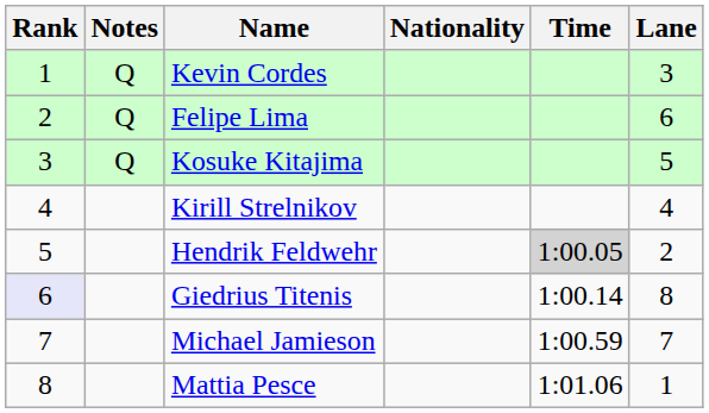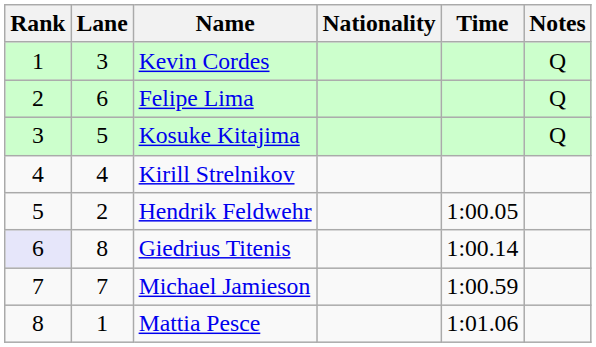 <table class="wikitable sortable" style="text-align:center">
 <tr>
 <th>Rank</th>
-<th>Notes</th>
+<th>Lane</th>
 <th>Name</th>
 <th>Nationality</th>
 <th>Time</th>
-<th>Lane</th>
+<th>Notes</th>
 </tr>
 <tr bgcolor=ccffcc>
 <td>1</td>
-<td>Q</td>
+<td>3</td>
 <td align=left><a href='#'>Kevin Cordes</a></td>
 <td align=left></td>
 <td></td>
-<td>3</td>
+<td>Q</td>
 </tr>
 <tr bgcolor=ccffcc>
 <td>2</td>
-<td>Q</td>
+<td>6</td>
 <td align=left><a href='#'>Felipe Lima</a></td>
 <td align=left></td>
 <td></td>
-<td>6</td>
+<td>Q</td>
 </tr>
 <tr bgcolor=ccffcc>
 <td>3</td>
-<td>Q</td>
+<td>5</td>
 <td align=left><a href='#'>Kosuke Kitajima</a></td>
 <td align=left></td>
 <td></td>
-<td>5</td>
+<td>Q</td>
 </tr>
 <tr>
 <td>4</td>
-<td></td>
+<td>4</td>
 <td align=left><a href='#'>Kirill Strelnikov</a></td>
 <td align=left></td>
 <td></td>
-<td>4</td>
+<td></td>
 </tr>
 <tr>
 <td>5</td>
-<td></td>
+<td>2</td>
 <td align=left><a href='#'>Hendrik Feldwehr</a></td>
 <td align=left></td>
-<td style="background: lightgrey;">1:00.05</td>
-<td>2</td>
+<td>1:00.05</td>
+<td></td>
 </tr>
 <tr>
 <td style="background: lavender;">6</td>
-<td></td>
+<td>8</td>
 <td align=left><a href='#'>Giedrius Titenis</a></td>
 <td align=left></td>
 <td>1:00.14</td>
-<td>8</td>
+<td></td>
 </tr>
 <tr>
 <td>7</td>
-<td></td>
+<td>7</td>
 <td align=left><a href='#'>Michael Jamieson</a></td>
 <td align=left></td>
 <td>1:00.59</td>
-<td>7</td>
+<td></td>
 </tr>
 <tr>
 <td>8</td>
-<td></td>
+<td>1</td>
 <td align=left><a href='#'>Mattia Pesce</a></td>
 <td align=left></td>
 <td>1:01.06</td>
-<td>1</td>
+<td></td>
 </tr>
 </table>
